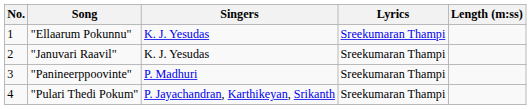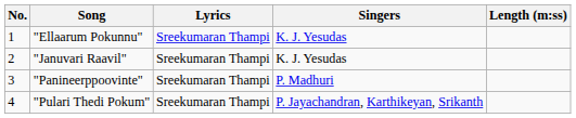 <table class="wikitable" style="font-size:95%;">
 <tr>
 <th>No.</th>
 <th>Song</th>
+<th>Lyrics</th>
 <th>Singers</th>
-<th>Lyrics</th>
 <th>Length (m:ss)</th>
 </tr>
 <tr>
 <td>1</td>
 <td>"Ellaarum Pokunnu"</td>
+<td><a href='#'>Sreekumaran Thampi</a></td>
 <td><a href='#'>K. J. Yesudas</a></td>
-<td><a href='#'>Sreekumaran Thampi</a></td>
 <td></td>
 </tr>
 <tr>
 <td>2</td>
 <td>"Januvari Raavil"</td>
+<td>Sreekumaran Thampi</td>
 <td>K. J. Yesudas</td>
-<td>Sreekumaran Thampi</td>
 <td></td>
 </tr>
 <tr>
 <td>3</td>
 <td>"Panineerppoovinte"</td>
+<td>Sreekumaran Thampi</td>
 <td><a href='#'>P. Madhuri</a></td>
-<td>Sreekumaran Thampi</td>
 <td></td>
 </tr>
 <tr>
 <td>4</td>
 <td>"Pulari Thedi Pokum"</td>
+<td>Sreekumaran Thampi</td>
 <td><a href='#'>P. Jayachandran</a>, <a href='#'>Karthikeyan</a>, <a href='#'>Srikanth</a></td>
-<td>Sreekumaran Thampi</td>
 <td></td>
 </tr>
 </table>
